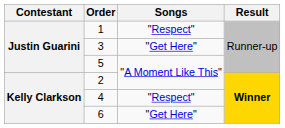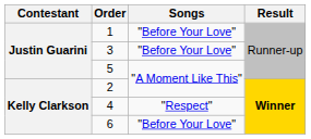 <table class="wikitable unsortable" style="text-align:center;">
 <tr>
 <th scope="col">Contestant</th>
 <th scope="col">Order</th>
 <th scope="col">Songs</th>
 <th scope="col">Result</th>
 </tr>
 <tr>
 <th rowspan="3" scope="row">Justin Guarini</th>
 <td>1</td>
-<td>"<a href='#'>Respect</a>"</td>
+<td>"<a href='#'>Before Your Love</a>"</td>
 <td rowspan="3" bgcolor="silver">Runner-up</td>
 </tr>
 <tr>
 <td>3</td>
-<td>"<a href='#'>Get Here</a>"</td>
+<td>"<a href='#'>Before Your Love</a>"</td>
 </tr>
 <tr>
 <td>5</td>
 <td rowspan="2">"<a href='#'>A Moment Like This</a>"</td>
 </tr>
 <tr>
 <th rowspan="3" scope="row">Kelly Clarkson</th>
 <td>2</td>
 <td rowspan="3" bgcolor="gold"><strong>Winner</strong></td>
 </tr>
 <tr>
 <td>4</td>
 <td>"<a href='#'>Respect</a>"</td>
 </tr>
 <tr>
 <td>6</td>
-<td>"<a href='#'>Get Here</a>"</td>
+<td>"<a href='#'>Before Your Love</a>"</td>
 </tr>
 </table>
